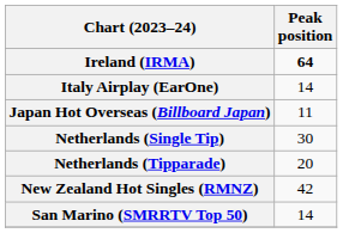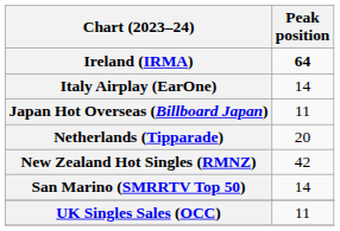 <table class="wikitable sortable plainrowheaders" style="text-align:center">
 <tr>
 <th scope="col">Chart (2023–24)</th>
 <th scope="col">Peak<br>position</th>
 </tr>
 <tr>
 <th scope="row">Ireland (<a href='#'>IRMA</a>)</th>
 <td><strong>64</strong></td>
 </tr>
 <tr>
 <th scope="row">Italy Airplay (EarOne)</th>
 <td>14</td>
 </tr>
 <tr>
 <th scope="row">Japan Hot Overseas (<em><a href='#'>Billboard Japan</a></em>)</th>
 <td>11</td>
 </tr>
 <tr>
-<th scope="row">Netherlands (<a href='#'>Single Tip</a>)</th>
-<td>30</td>
-</tr>
-<tr>
 <th scope="row">Netherlands (<a href='#'>Tipparade</a>)</th>
 <td>20</td>
 </tr>
 <tr>
 <th scope="row">New Zealand Hot Singles (<a href='#'>RMNZ</a>)</th>
 <td>42</td>
 </tr>
 <tr>
 <th scope="row">San Marino (<a href='#'>SMRRTV Top 50</a>)</th>
 <td>14</td>
 </tr>
 <tr>
 </tr>
 <tr>
 </tr>
 <tr>
+<th scope="row"><a href='#'>UK Singles Sales</a> (<a href='#'>OCC</a>)</th>
+<td>11</td>
+</tr>
+<tr>
 </tr>
 <tr>
 </tr>
 <tr>
 </tr>
 </table>
